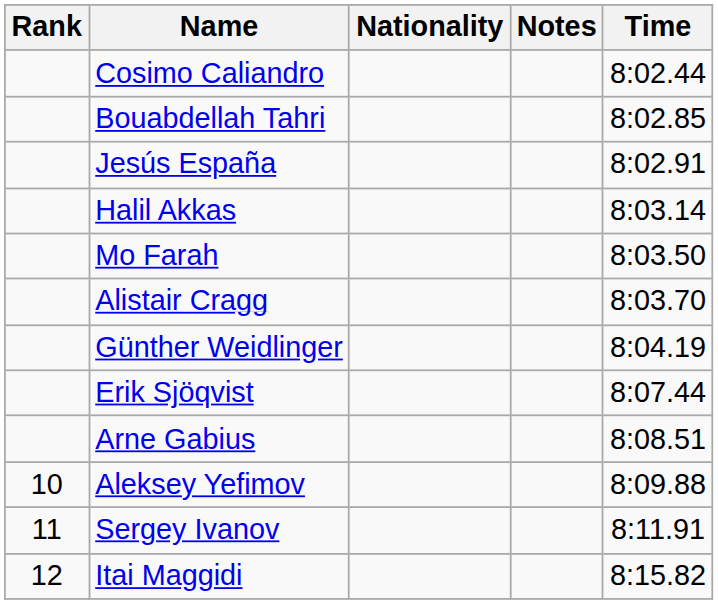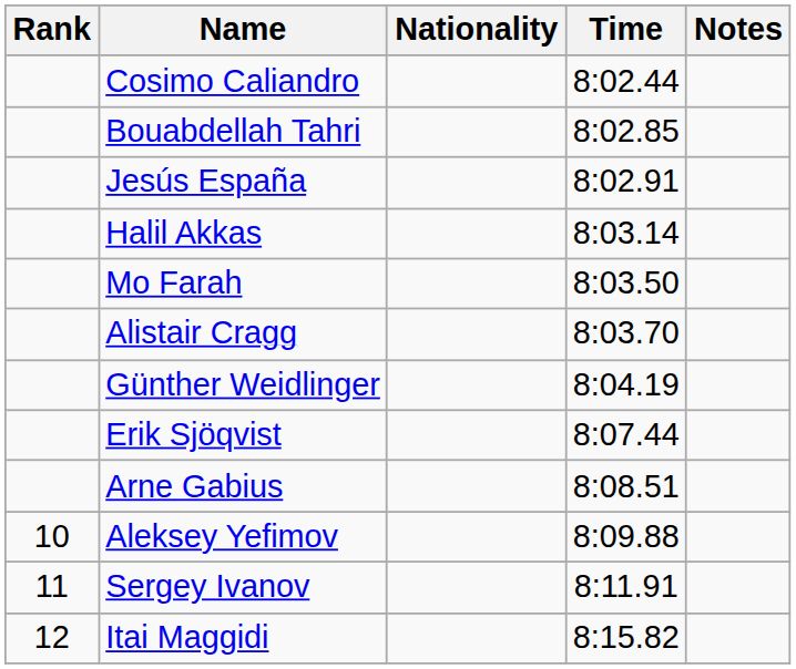 <table class="wikitable sortable" style="text-align:center">
 <tr>
 <th>Rank</th>
 <th>Name</th>
 <th>Nationality</th>
+<th>Time</th>
 <th>Notes</th>
-<th>Time</th>
 </tr>
 <tr>
 <td></td>
 <td align="left"><a href='#'>Cosimo Caliandro</a></td>
 <td align=left></td>
+<td>8:02.44</td>
 <td></td>
-<td>8:02.44</td>
 </tr>
 <tr>
 <td></td>
 <td align="left"><a href='#'>Bouabdellah Tahri</a></td>
 <td align=left></td>
+<td>8:02.85</td>
 <td></td>
-<td>8:02.85</td>
 </tr>
 <tr>
 <td></td>
 <td align="left"><a href='#'>Jesús España</a></td>
 <td align=left></td>
+<td>8:02.91</td>
 <td></td>
-<td>8:02.91</td>
 </tr>
 <tr>
 <td></td>
 <td align="left"><a href='#'>Halil Akkas</a></td>
 <td align=left></td>
+<td>8:03.14</td>
 <td></td>
-<td>8:03.14</td>
 </tr>
 <tr>
 <td></td>
 <td align="left"><a href='#'>Mo Farah</a></td>
 <td align=left></td>
+<td>8:03.50</td>
 <td></td>
-<td>8:03.50</td>
 </tr>
 <tr>
 <td></td>
 <td align="left"><a href='#'>Alistair Cragg</a></td>
 <td align=left></td>
+<td>8:03.70</td>
 <td></td>
-<td>8:03.70</td>
 </tr>
 <tr>
 <td></td>
 <td align="left"><a href='#'>Günther Weidlinger</a></td>
 <td align=left></td>
+<td>8:04.19</td>
 <td></td>
-<td>8:04.19</td>
 </tr>
 <tr>
 <td></td>
 <td align="left"><a href='#'>Erik Sjöqvist</a></td>
 <td align=left></td>
+<td>8:07.44</td>
 <td></td>
-<td>8:07.44</td>
 </tr>
 <tr>
 <td></td>
 <td align="left"><a href='#'>Arne Gabius</a></td>
 <td align=left></td>
+<td>8:08.51</td>
 <td></td>
-<td>8:08.51</td>
 </tr>
 <tr>
 <td>10</td>
 <td align="left"><a href='#'>Aleksey Yefimov</a></td>
 <td align=left></td>
+<td>8:09.88</td>
 <td></td>
-<td>8:09.88</td>
 </tr>
 <tr>
 <td>11</td>
 <td align="left"><a href='#'>Sergey Ivanov</a></td>
 <td align=left></td>
+<td>8:11.91</td>
 <td></td>
-<td>8:11.91</td>
 </tr>
 <tr>
 <td>12</td>
 <td align="left"><a href='#'>Itai Maggidi</a></td>
 <td align=left></td>
+<td>8:15.82</td>
 <td></td>
-<td>8:15.82</td>
 </tr>
 </table>
